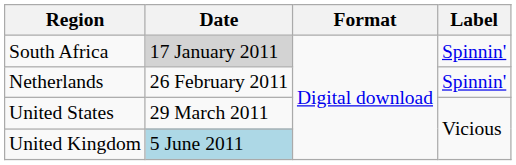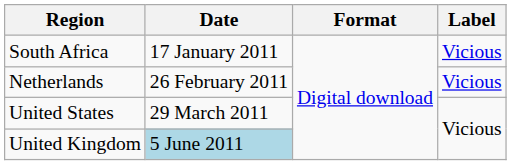 <table class=wikitable>
 <tr>
 <th>Region</th>
 <th>Date</th>
 <th>Format</th>
 <th>Label</th>
 </tr>
 <tr>
 <td>South Africa</td>
-<td style="background: lightgrey;">17 January 2011</td>
+<td>17 January 2011</td>
 <td rowspan="4"><a href='#'>Digital download</a></td>
-<td><a href='#'>Spinnin'</a></td>
+<td><a href='#'>Vicious</a></td>
 </tr>
 <tr>
 <td>Netherlands</td>
 <td>26 February 2011</td>
-<td><a href='#'>Spinnin'</a></td>
+<td><a href='#'>Vicious</a></td>
 </tr>
 <tr>
 <td>United States</td>
 <td>29 March 2011</td>
 <td rowspan="2">Vicious</td>
 </tr>
 <tr>
 <td>United Kingdom</td>
 <td style="background: lightblue;">5 June 2011</td>
 </tr>
 </table>
